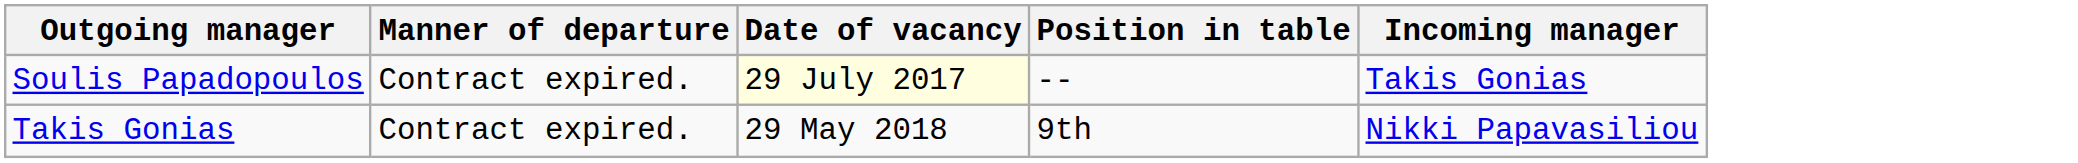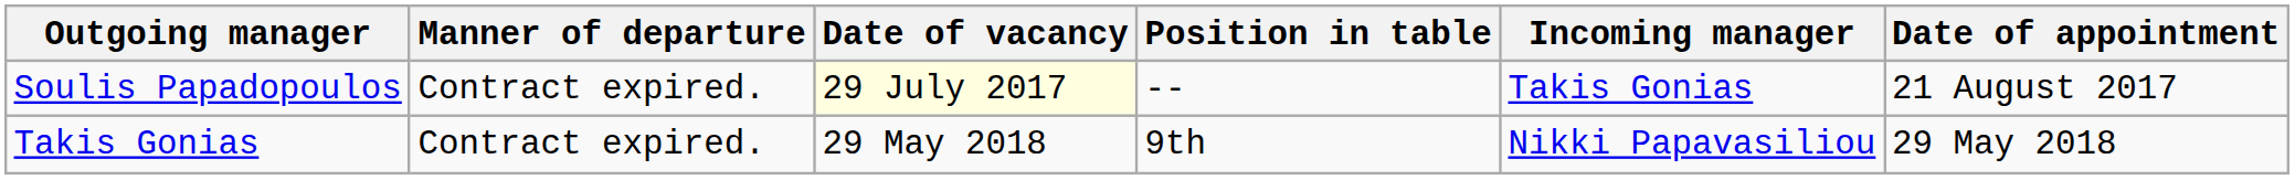 <table class="wikitable">
 <tr>
 <th>Outgoing manager</th>
 <th>Manner of departure</th>
 <th>Date of vacancy</th>
 <th>Position in table</th>
 <th>Incoming manager</th>
+<th>Date of appointment</th>
 </tr>
 <tr>
 <td> <a href='#'>Soulis Papadopoulos</a></td>
 <td>Contract expired.</td>
 <td style="background: lightyellow;">29 July 2017</td>
 <td>--</td>
 <td> <a href='#'>Takis Gonias</a></td>
+<td>21 August 2017</td>
 </tr>
 <tr>
 <td> <a href='#'>Takis Gonias</a></td>
 <td>Contract expired.</td>
 <td>29 May 2018</td>
 <td>9th</td>
 <td> <a href='#'>Nikki Papavasiliou</a></td>
+<td>29 May 2018</td>
 </tr>
 </table>
